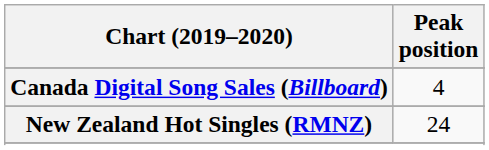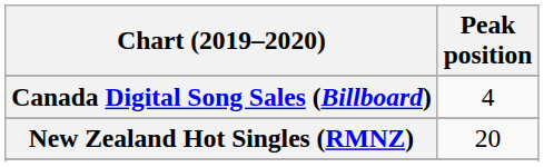 <table class="wikitable sortable plainrowheaders" style="text-align:center">
 <tr>
 <th scope="col">Chart (2019–2020)</th>
 <th scope="col">Peak<br>position</th>
 </tr>
 <tr>
 </tr>
 <tr>
 <th scope="row">Canada <a href='#'>Digital Song Sales</a> (<em><a href='#'>Billboard</a></em>)</th>
 <td>4</td>
 </tr>
 <tr>
 </tr>
 <tr>
 <th scope="row">New Zealand Hot Singles (<a href='#'>RMNZ</a>)</th>
-<td>24</td>
+<td>20</td>
 </tr>
 <tr>
 </tr>
 <tr>
 </tr>
 <tr>
 </tr>
 </table>
